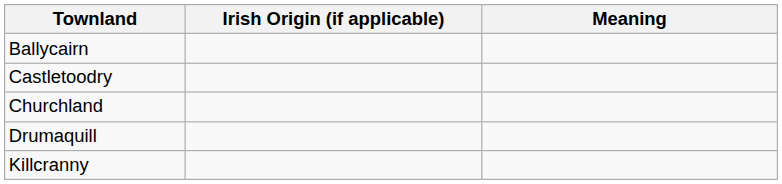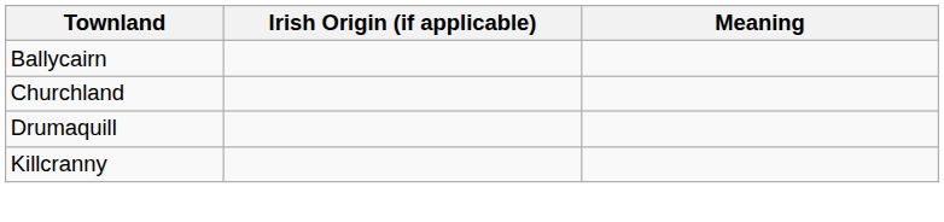 <table class="wikitable" style="border:1px solid darkgray;">
 <tr>
 <th width="150">Townland</th>
 <th width="250">Irish Origin (if applicable)</th>
 <th width="250">Meaning</th>
 </tr>
 <tr>
 <td>Ballycairn</td>
-<td></td>
-<td></td>
-</tr>
-<tr>
-<td>Castletoodry</td>
 <td></td>
 <td></td>
 </tr>
 <tr>
 <td>Churchland</td>
 <td></td>
 <td></td>
 </tr>
 <tr>
 <td>Drumaquill</td>
 <td></td>
 <td></td>
 </tr>
 <tr>
 <td>Killcranny</td>
 <td></td>
 <td></td>
 </tr>
 </table>
